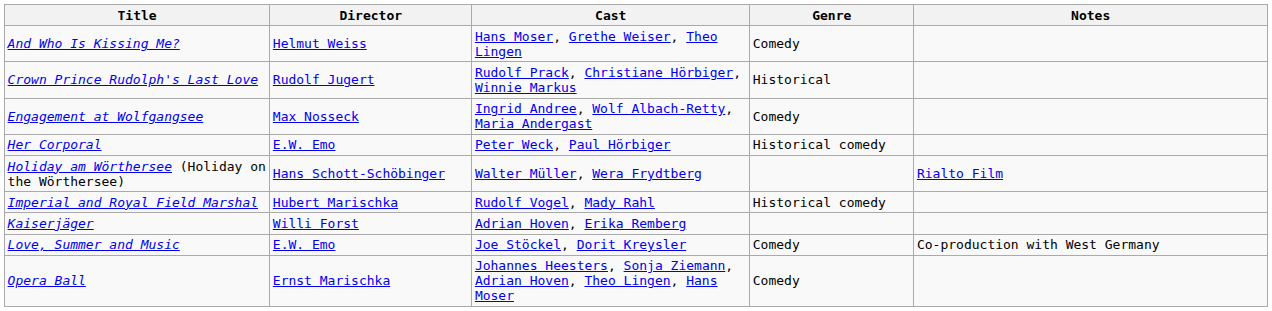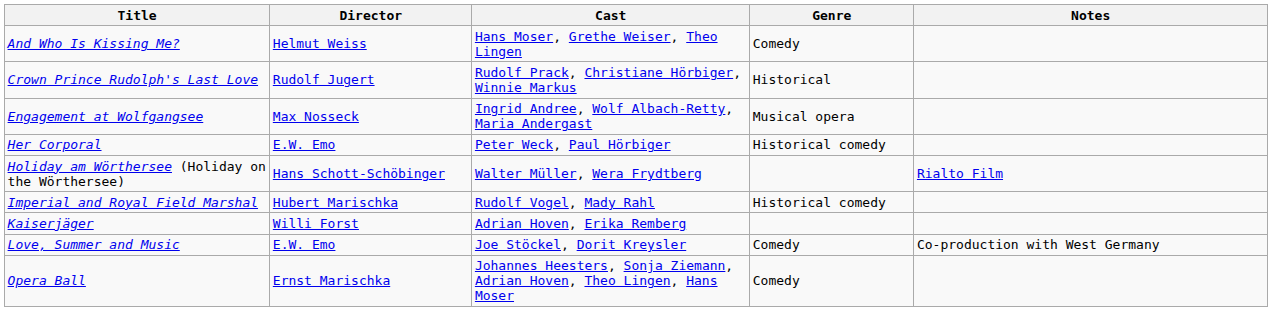 <table class="wikitable" width= "100%">
 <tr>
 <th width=21%>Title</th>
 <th width=16%>Director</th>
 <th width=22%>Cast</th>
 <th width=13%>Genre</th>
 <th width=28%>Notes</th>
 </tr>
 <tr>
 <td><em><a href='#'>And Who Is Kissing Me?</a></em></td>
 <td><a href='#'>Helmut Weiss</a></td>
 <td><a href='#'>Hans Moser</a>, <a href='#'>Grethe Weiser</a>, <a href='#'>Theo Lingen</a></td>
 <td>Comedy</td>
 <td></td>
 </tr>
 <tr>
 <td><em><a href='#'>Crown Prince Rudolph's Last Love</a></em></td>
 <td><a href='#'>Rudolf Jugert</a></td>
 <td><a href='#'>Rudolf Prack</a>, <a href='#'>Christiane Hörbiger</a>, <a href='#'>Winnie Markus</a></td>
 <td>Historical</td>
 <td></td>
 </tr>
 <tr>
 <td><em><a href='#'>Engagement at Wolfgangsee</a></em></td>
 <td><a href='#'>Max Nosseck</a></td>
 <td><a href='#'>Ingrid Andree</a>, <a href='#'>Wolf Albach-Retty</a>, <a href='#'>Maria Andergast</a></td>
-<td>Comedy</td>
+<td>Musical opera</td>
 <td></td>
 </tr>
 <tr>
 <td><em><a href='#'>Her Corporal</a></em></td>
 <td><a href='#'>E.W. Emo</a></td>
 <td><a href='#'>Peter Weck</a>, <a href='#'>Paul Hörbiger</a></td>
 <td>Historical comedy</td>
 <td></td>
 </tr>
 <tr>
 <td><em><a href='#'>Holiday am Wörthersee</a></em> (Holiday on the Wörthersee)</td>
 <td><a href='#'>Hans Schott-Schöbinger</a></td>
 <td><a href='#'>Walter Müller</a>, <a href='#'>Wera Frydtberg</a></td>
 <td></td>
 <td><a href='#'>Rialto Film</a></td>
 </tr>
 <tr>
 <td><em><a href='#'>Imperial and Royal Field Marshal</a></em></td>
 <td><a href='#'>Hubert Marischka</a></td>
 <td><a href='#'>Rudolf Vogel</a>, <a href='#'>Mady Rahl</a></td>
 <td>Historical comedy</td>
 <td></td>
 </tr>
 <tr>
 <td><em><a href='#'>Kaiserjäger</a></em></td>
 <td><a href='#'>Willi Forst</a></td>
 <td><a href='#'>Adrian Hoven</a>, <a href='#'>Erika Remberg</a></td>
 <td></td>
 <td></td>
 </tr>
 <tr>
 <td><em><a href='#'>Love, Summer and Music</a></em></td>
 <td><a href='#'>E.W. Emo</a></td>
 <td><a href='#'>Joe Stöckel</a>, <a href='#'>Dorit Kreysler</a></td>
 <td>Comedy</td>
 <td>Co-production with West Germany</td>
 </tr>
 <tr>
 <td><em><a href='#'>Opera Ball</a></em></td>
 <td><a href='#'>Ernst Marischka</a></td>
 <td><a href='#'>Johannes Heesters</a>, <a href='#'>Sonja Ziemann</a>, <a href='#'>Adrian Hoven</a>, <a href='#'>Theo Lingen</a>, <a href='#'>Hans Moser</a></td>
 <td>Comedy</td>
 <td></td>
 </tr>
 <tr>
 </tr>
 </table>
